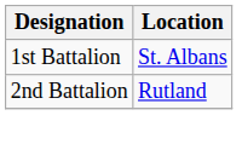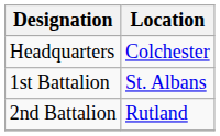 <table class="wikitable">
 <tr>
 <th>Designation</th>
 <th>Location</th>
+</tr>
+<tr>
+<td>Headquarters</td>
+<td><a href='#'>Colchester</a></td>
 </tr>
 <tr>
 <td>1st Battalion</td>
 <td><a href='#'>St. Albans</a></td>
 </tr>
 <tr>
 <td>2nd Battalion</td>
 <td><a href='#'>Rutland</a></td>
 </tr>
 <tr>
 </tr>
 </table>
